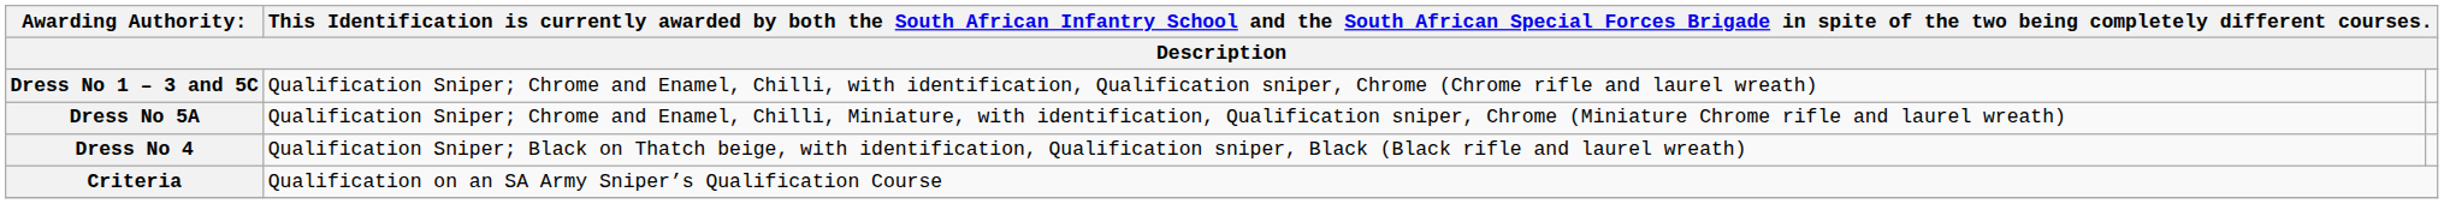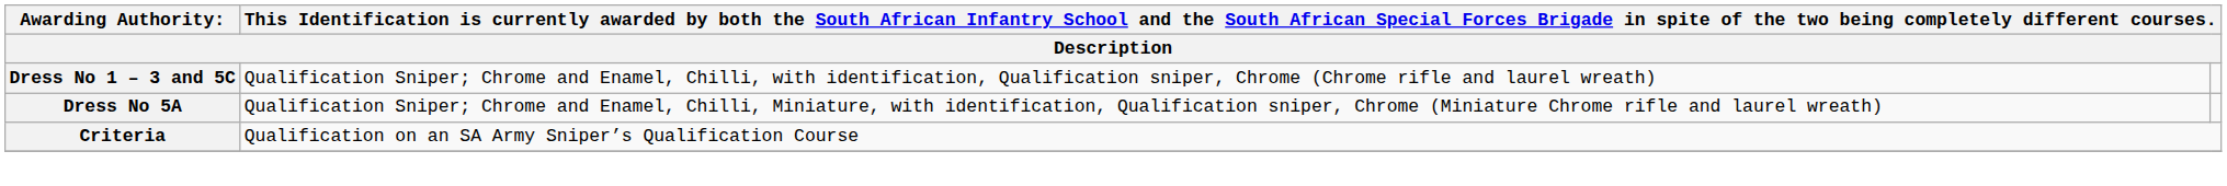 <table class=wikitable style="text-align: left;">
 <tr>
 <th><strong>Awarding Authority</strong>:</th>
 <th colspan="2">This Identification is currently awarded by both the <a href='#'>South African Infantry School</a> and the <a href='#'>South African Special Forces Brigade</a> in spite of the two being completely different courses.</th>
 </tr>
 <tr>
 <th colspan="3">Description</th>
 </tr>
 <tr>
 <th>Dress No 1 – 3 and 5C</th>
 <td>Qualification Sniper; Chrome and Enamel, Chilli, with identification, Qualification sniper, Chrome (Chrome rifle and laurel wreath)</td>
 <td></td>
 </tr>
 <tr>
 <th>Dress No 5A</th>
 <td>Qualification Sniper; Chrome and Enamel, Chilli, Miniature, with identification, Qualification sniper, Chrome (Miniature Chrome rifle and laurel wreath)</td>
 <td></td>
 </tr>
 <tr>
-<th>Dress No 4</th>
-<td>Qualification Sniper; Black on Thatch beige, with identification, Qualification sniper, Black (Black rifle and laurel wreath)</td>
-<td></td>
-</tr>
-<tr>
 <th>Criteria</th>
 <td colspan="2">Qualification on an SA Army Sniper’s Qualification Course</td>
 </tr>
 <tr>
 </tr>
 </table>
